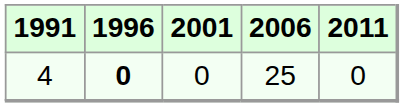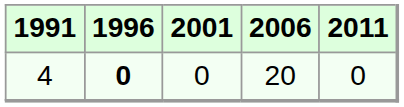 <table align="center" rules="all" cellspacing="0" cellpadding="4" style="border: 1px solid #999; border-right: 2px solid #999; border-bottom:2px solid #999; background: #f3fff3">
 <tr style="background: #ddffdd">
 <th>1991</th>
 <th>1996</th>
 <th>2001</th>
 <th>2006</th>
 <th>2011</th>
 </tr>
 <tr>
 <td align=center>4</td>
 <td align=center><strong>0</strong></td>
 <td align=center>0</td>
-<td align=center>25</td>
+<td align=center>20</td>
 <td align=center>0</td>
 </tr>
 <tr>
 </tr>
 </table>
